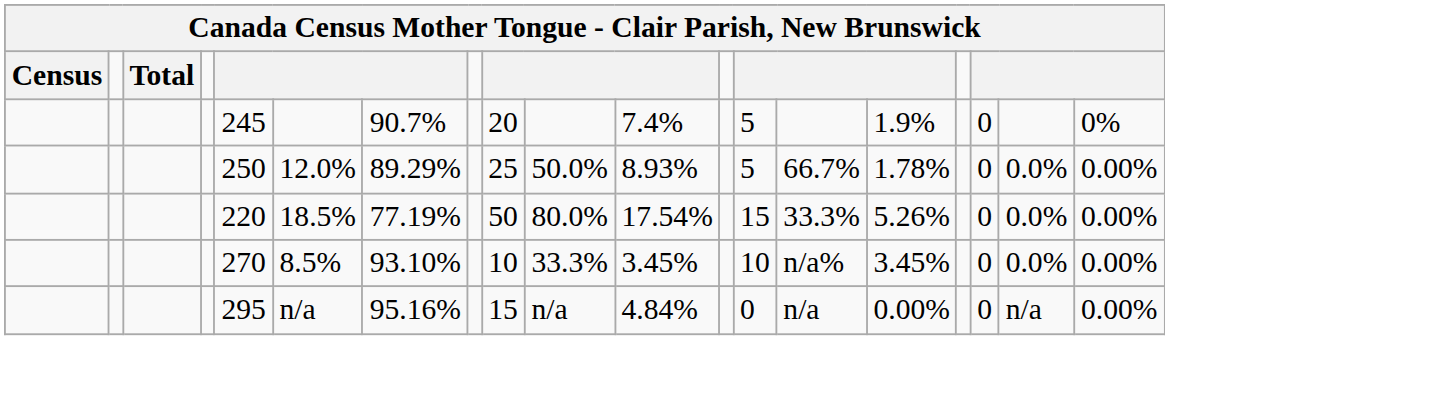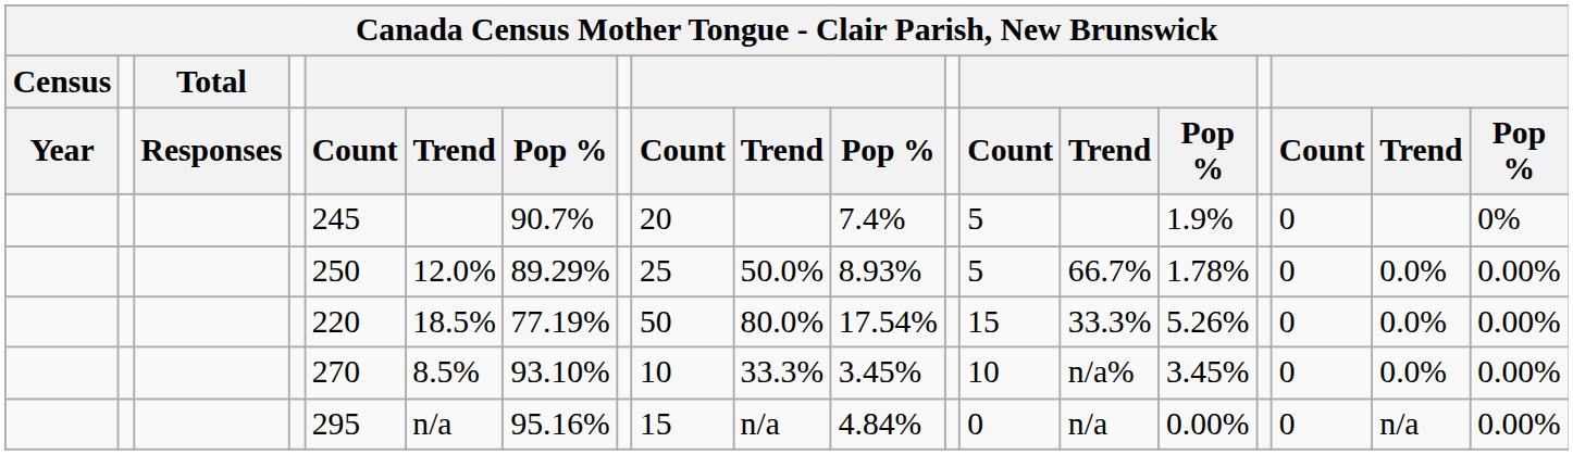 <table class="wikitable">
 <tr>
 <th colspan="19">Canada Census Mother Tongue - Clair Parish, New Brunswick</th>
 </tr>
 <tr>
 <th>Census</th>
 <td></td>
 <th>Total</th>
 <td colspan="1"></td>
 <th colspan="3"></th>
 <td colspan="1"></td>
 <th colspan="3"></th>
 <td colspan="1"></td>
 <th colspan="3"></th>
 <td colspan="1"></td>
 <th colspan="3"></th>
+</tr>
+<tr>
+<th>Year</th>
+<td></td>
+<th>Responses</th>
+<td></td>
+<th>Count</th>
+<th>Trend</th>
+<th>Pop %</th>
+<td></td>
+<th>Count</th>
+<th>Trend</th>
+<th>Pop %</th>
+<td></td>
+<th>Count</th>
+<th>Trend</th>
+<th>Pop %</th>
+<td></td>
+<th>Count</th>
+<th>Trend</th>
+<th>Pop %</th>
 </tr>
 <tr>
 <td></td>
 <td></td>
 <td></td>
 <td></td>
 <td>245</td>
 <td></td>
 <td>90.7%</td>
 <td></td>
 <td>20</td>
 <td></td>
 <td>7.4%</td>
 <td></td>
 <td>5</td>
 <td></td>
 <td>1.9%</td>
 <td></td>
 <td>0</td>
 <td></td>
 <td>0%</td>
 </tr>
 <tr>
 <td></td>
 <td></td>
 <td></td>
 <td></td>
 <td>250</td>
 <td> 12.0%</td>
 <td>89.29%</td>
 <td></td>
 <td>25</td>
 <td> 50.0%</td>
 <td>8.93%</td>
 <td></td>
 <td>5</td>
 <td> 66.7%</td>
 <td>1.78%</td>
 <td></td>
 <td>0</td>
 <td> 0.0%</td>
 <td>0.00%</td>
 </tr>
 <tr>
 <td></td>
 <td></td>
 <td></td>
 <td></td>
 <td>220</td>
 <td> 18.5%</td>
 <td>77.19%</td>
 <td></td>
 <td>50</td>
 <td> 80.0%</td>
 <td>17.54%</td>
 <td></td>
 <td>15</td>
 <td> 33.3%</td>
 <td>5.26%</td>
 <td></td>
 <td>0</td>
 <td> 0.0%</td>
 <td>0.00%</td>
 </tr>
 <tr>
 <td></td>
 <td></td>
 <td></td>
 <td></td>
 <td>270</td>
 <td> 8.5%</td>
 <td>93.10%</td>
 <td></td>
 <td>10</td>
 <td> 33.3%</td>
 <td>3.45%</td>
 <td></td>
 <td>10</td>
 <td> n/a%</td>
 <td>3.45%</td>
 <td></td>
 <td>0</td>
 <td> 0.0%</td>
 <td>0.00%</td>
 </tr>
 <tr>
 <td></td>
 <td></td>
 <td></td>
 <td></td>
 <td>295</td>
 <td>n/a</td>
 <td>95.16%</td>
 <td></td>
 <td>15</td>
 <td>n/a</td>
 <td>4.84%</td>
 <td></td>
 <td>0</td>
 <td>n/a</td>
 <td>0.00%</td>
 <td></td>
 <td>0</td>
 <td>n/a</td>
 <td>0.00%</td>
 </tr>
 </table>
